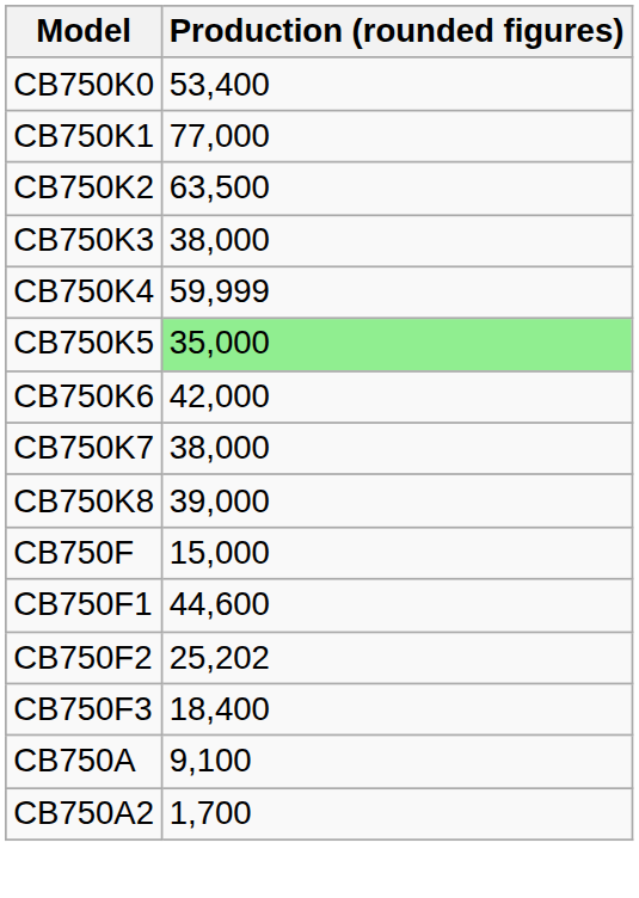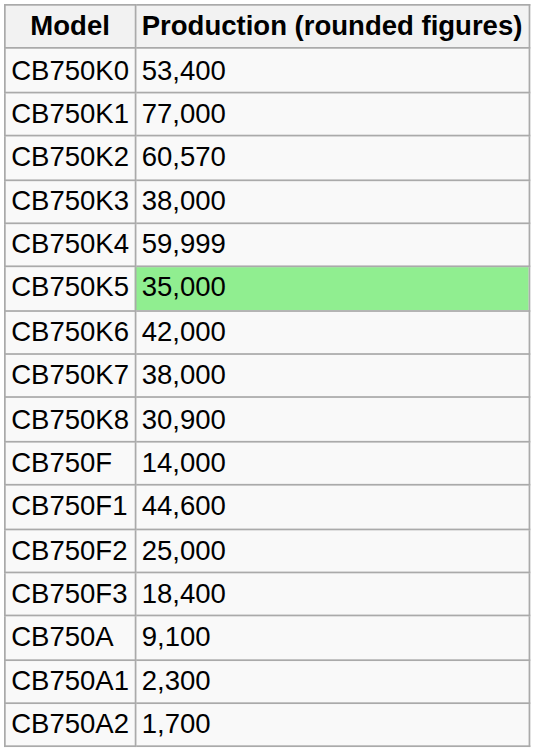 <table class="wikitable">
 <tr>
 <th>Model</th>
 <th>Production (rounded figures)</th>
 </tr>
 <tr>
 <td>CB750K0</td>
 <td>53,400</td>
 </tr>
 <tr>
 <td>CB750K1</td>
 <td>77,000</td>
 </tr>
 <tr>
 <td>CB750K2</td>
-<td>63,500</td>
+<td>60,570</td>
 </tr>
 <tr>
 <td>CB750K3</td>
 <td>38,000</td>
 </tr>
 <tr>
 <td>CB750K4</td>
 <td>59,999</td>
 </tr>
 <tr>
 <td>CB750K5</td>
 <td style="background: lightgreen;">35,000</td>
 </tr>
 <tr>
 <td>CB750K6</td>
 <td>42,000</td>
 </tr>
 <tr>
 <td>CB750K7</td>
 <td>38,000</td>
 </tr>
 <tr>
 <td>CB750K8</td>
-<td>39,000</td>
+<td>30,900</td>
 </tr>
 <tr>
 <td>CB750F</td>
-<td>15,000</td>
+<td>14,000</td>
 </tr>
 <tr>
 <td>CB750F1</td>
 <td>44,600</td>
 </tr>
 <tr>
 <td>CB750F2</td>
-<td>25,202</td>
+<td>25,000</td>
 </tr>
 <tr>
 <td>CB750F3</td>
 <td>18,400</td>
 </tr>
 <tr>
 <td>CB750A</td>
 <td>9,100</td>
 </tr>
 <tr>
+<td>CB750A1</td>
+<td>2,300</td>
+</tr>
+<tr>
 <td>CB750A2</td>
 <td>1,700</td>
 </tr>
 </table>
